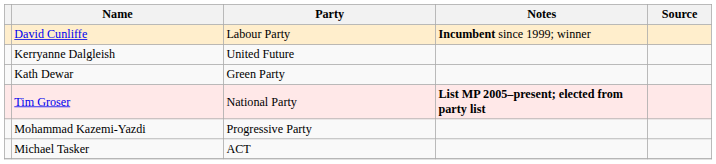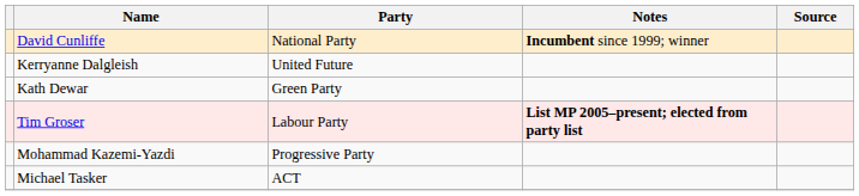 <table class="wikitable" width="70%" style="font-size:95%;">
 <tr>
 <th width=1%></th>
 <th width=30%>Name</th>
 <th width=30%>Party</th>
 <th width=30%>Notes</th>
 <th width=9%>Source</th>
 </tr>
 <tr ---- bgcolor=#FFEECC>
 <td bgcolor=></td>
 <td><a href='#'>David Cunliffe</a></td>
-<td>Labour Party</td>
+<td>National Party</td>
 <td><strong>Incumbent</strong> since 1999; winner</td>
 <td></td>
 </tr>
 <tr -->
 <td bgcolor=></td>
 <td>Kerryanne Dalgleish</td>
 <td>United Future</td>
 <td></td>
 <td></td>
 </tr>
 <tr -->
 <td bgcolor=></td>
 <td>Kath Dewar</td>
 <td>Green Party</td>
 <td></td>
 <td></td>
 </tr>
 <tr ---- bgcolor=#FFE8E8>
 <td bgcolor=></td>
 <td><a href='#'>Tim Groser</a></td>
-<td>National Party</td>
+<td>Labour Party</td>
 <td><strong>List MP 2005–present; elected from party list</strong></td>
 <td></td>
 </tr>
 <tr -->
 <td bgcolor=></td>
 <td>Mohammad Kazemi-Yazdi</td>
 <td>Progressive Party</td>
 <td></td>
 <td></td>
 </tr>
 <tr -->
 <td bgcolor=></td>
 <td>Michael Tasker</td>
 <td>ACT</td>
 <td></td>
 <td></td>
 </tr>
 <tr -->
 </tr>
 </table>
